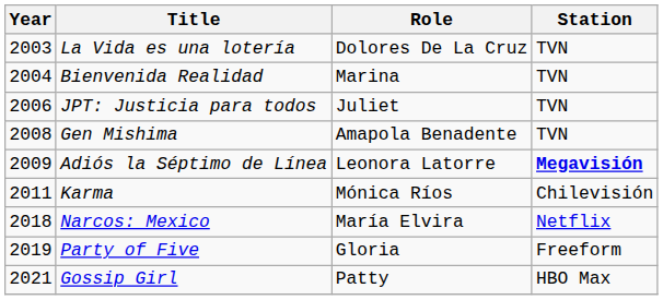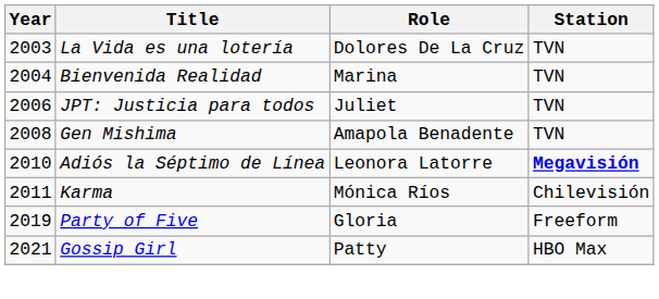 <table class="wikitable sortable">
 <tr>
 <th>Year</th>
 <th>Title</th>
 <th>Role</th>
 <th>Station</th>
 </tr>
 <tr>
 <td>2003</td>
 <td><em>La Vida es una lotería</em></td>
 <td>Dolores De La Cruz</td>
 <td>TVN</td>
 </tr>
 <tr>
 <td>2004</td>
 <td><em>Bienvenida Realidad</em></td>
 <td>Marina</td>
 <td>TVN</td>
 </tr>
 <tr>
 <td>2006</td>
 <td><em>JPT: Justicia para todos</em></td>
 <td>Juliet</td>
 <td>TVN</td>
 </tr>
 <tr>
 <td>2008</td>
 <td><em>Gen Mishima</em></td>
 <td>Amapola Benadente</td>
 <td>TVN</td>
 </tr>
 <tr>
-<td>2009</td>
+<td>2010</td>
 <td><em>Adiós la Séptimo de Línea</em></td>
 <td>Leonora Latorre</td>
 <td><strong><a href='#'>Megavisión</a></strong></td>
 </tr>
 <tr>
 <td>2011</td>
 <td><em>Karma</em></td>
 <td>Mónica Ríos</td>
 <td>Chilevisión</td>
-</tr>
-<tr>
-<td>2018</td>
-<td><em><a href='#'>Narcos: Mexico</a></em></td>
-<td>María Elvira</td>
-<td><a href='#'>Netflix</a></td>
 </tr>
 <tr>
 <td>2019</td>
 <td><em><a href='#'>Party of Five</a></em></td>
 <td>Gloria</td>
 <td>Freeform</td>
 </tr>
 <tr>
 <td>2021</td>
 <td><em> <a href='#'>Gossip Girl</a></em></td>
 <td>Patty</td>
 <td>HBO Max</td>
 </tr>
 <tr>
 </tr>
 </table>
